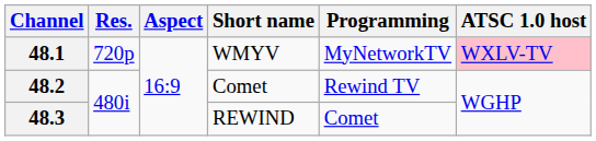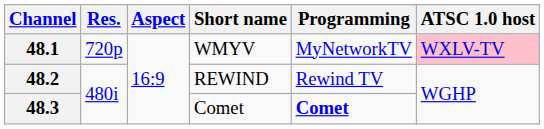 <table class="wikitable">
 <tr>
 <th scope = "col"><a href='#'>Channel</a></th>
 <th scope = "col"><a href='#'>Res.</a></th>
 <th scope = "col"><a href='#'>Aspect</a></th>
 <th scope = "col">Short name</th>
 <th scope = "col">Programming</th>
 <th scope = "col">ATSC 1.0 host</th>
 </tr>
 <tr>
 <th scope = "row">48.1</th>
 <td><a href='#'>720p</a></td>
 <td rowspan="3"><a href='#'>16:9</a></td>
 <td>WMYV</td>
 <td><a href='#'>MyNetworkTV</a></td>
 <td style="background: pink;"><a href='#'>WXLV-TV</a></td>
 </tr>
 <tr>
 <th scope = "row">48.2</th>
 <td rowspan=2><a href='#'>480i</a></td>
-<td>Comet</td>
+<td>REWIND</td>
 <td><a href='#'>Rewind TV</a></td>
 <td rowspan="2"><a href='#'>WGHP</a></td>
 </tr>
 <tr>
 <th scope = "row">48.3</th>
-<td>REWIND</td>
-<td><a href='#'>Comet</a></td>
+<td>Comet</td>
+<td><strong><a href='#'>Comet</a></strong></td>
 </tr>
 </table>
